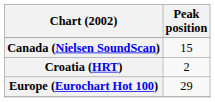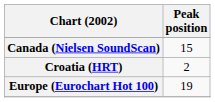 <table class="wikitable sortable plainrowheaders" style="text-align:center">
 <tr>
 <th>Chart (2002)</th>
 <th>Peak<br>position</th>
 </tr>
 <tr>
 </tr>
 <tr>
 <th scope="row">Canada (<a href='#'>Nielsen SoundScan</a>)</th>
 <td>15</td>
 </tr>
 <tr>
 <th scope="row">Croatia (<a href='#'>HRT</a>)</th>
 <td>2</td>
 </tr>
 <tr>
 <th scope="row">Europe (<a href='#'>Eurochart Hot 100</a>)</th>
-<td>29</td>
+<td>19</td>
 </tr>
 <tr>
 </tr>
 <tr>
 </tr>
 <tr>
 </tr>
 <tr>
 </tr>
 <tr>
 </tr>
 <tr>
 </tr>
 <tr>
 </tr>
 <tr>
 </tr>
 <tr>
 </tr>
 <tr>
 </tr>
 <tr>
 </tr>
 <tr>
 </tr>
 <tr>
 </tr>
 <tr>
 </tr>
 <tr>
 </tr>
 <tr>
 </tr>
 </table>
